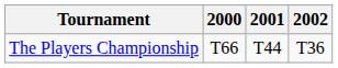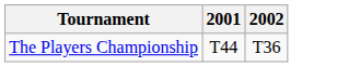 <table class="wikitable" style="font-size:95%;text-align:center;">
 <tr>
 <th>Tournament</th>
-<th>2000</th>
 <th>2001</th>
 <th>2002</th>
 </tr>
 <tr>
 <td align=left><a href='#'>The Players Championship</a></td>
-<td>T66</td>
 <td>T44</td>
 <td>T36</td>
 </tr>
 </table>
